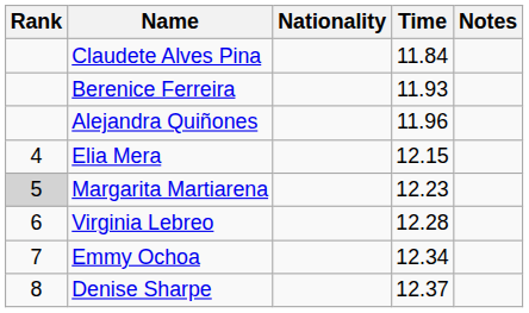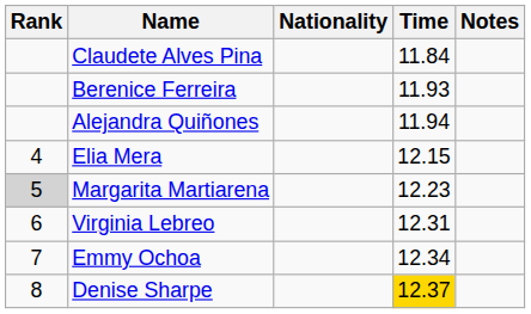 <table class="wikitable sortable" style="text-align:center">
 <tr>
 <th>Rank</th>
 <th>Name</th>
 <th>Nationality</th>
 <th>Time</th>
 <th>Notes</th>
 </tr>
 <tr>
 <td></td>
 <td align=left><a href='#'>Claudete Alves Pina</a></td>
 <td align=left></td>
 <td>11.84</td>
 <td></td>
 </tr>
 <tr>
 <td></td>
 <td align=left><a href='#'>Berenice Ferreira</a></td>
 <td align=left></td>
 <td>11.93</td>
 <td></td>
 </tr>
 <tr>
 <td></td>
 <td align=left><a href='#'>Alejandra Quiñones</a></td>
 <td align=left></td>
-<td>11.96</td>
+<td>11.94</td>
 <td></td>
 </tr>
 <tr>
 <td>4</td>
 <td align=left><a href='#'>Elia Mera</a></td>
 <td align=left></td>
 <td>12.15</td>
 <td></td>
 </tr>
 <tr>
 <td style="background: lightgrey;">5</td>
 <td align=left><a href='#'>Margarita Martiarena</a></td>
 <td align=left></td>
 <td>12.23</td>
 <td></td>
 </tr>
 <tr>
 <td>6</td>
 <td align=left><a href='#'>Virginia Lebreo</a></td>
 <td align=left></td>
-<td>12.28</td>
+<td>12.31</td>
 <td></td>
 </tr>
 <tr>
 <td>7</td>
 <td align=left><a href='#'>Emmy Ochoa</a></td>
 <td align=left></td>
 <td>12.34</td>
 <td></td>
 </tr>
 <tr>
 <td>8</td>
 <td align=left><a href='#'>Denise Sharpe</a></td>
 <td align=left></td>
-<td>12.37</td>
+<td style="background: gold;">12.37</td>
 <td></td>
 </tr>
 </table>
